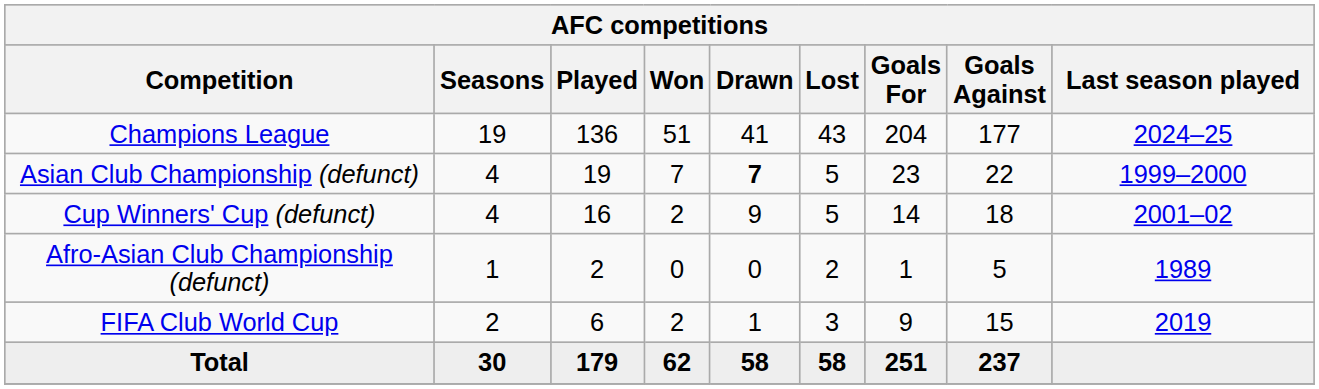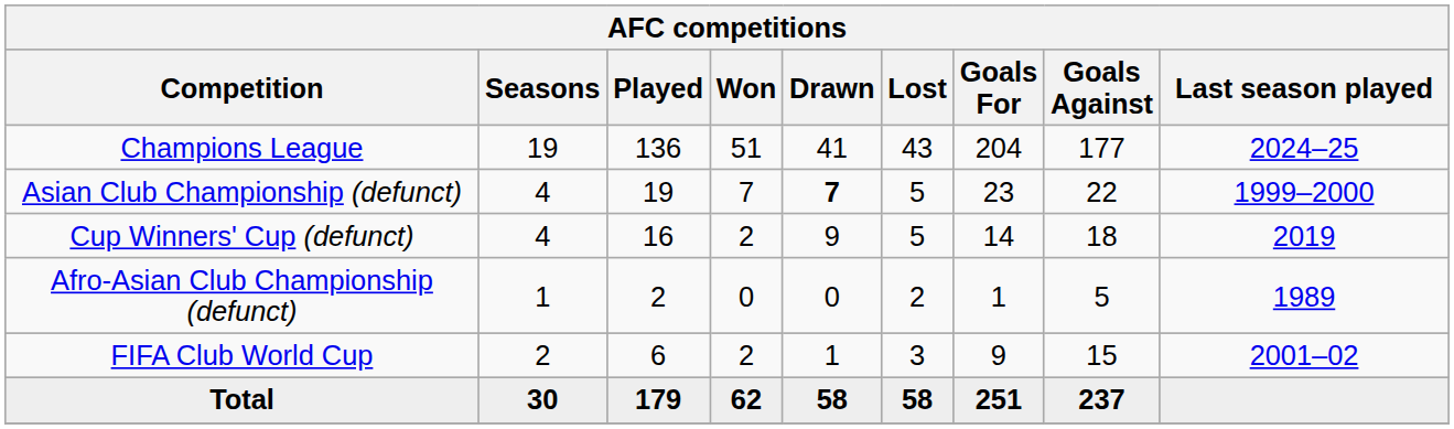 <table class="wikitable" style="font-size:95%; text-align: center;">
 <tr>
 <th colspan="9">AFC competitions</th>
 </tr>
 <tr>
 <th width="250">Competition</th>
 <th width="30">Seasons</th>
 <th width="30">Played</th>
 <th width="30">Won</th>
 <th width="30">Drawn</th>
 <th width="30">Lost</th>
 <th width="30">Goals For</th>
 <th width="30">Goals Against</th>
 <th width="150">Last season played</th>
 </tr>
 <tr>
 <td><a href='#'>Champions League</a></td>
 <td>19</td>
 <td>136</td>
 <td>51</td>
 <td>41</td>
 <td>43</td>
 <td>204</td>
 <td>177</td>
 <td><a href='#'>2024–25</a></td>
 </tr>
 <tr>
 <td><a href='#'>Asian Club Championship</a> <em>(defunct)</em></td>
 <td>4</td>
 <td>19</td>
 <td>7</td>
 <td><strong>7</strong></td>
 <td>5</td>
 <td>23</td>
 <td>22</td>
 <td><a href='#'>1999–2000</a></td>
 </tr>
 <tr>
 <td><a href='#'>Cup Winners' Cup</a> <em>(defunct)</em></td>
 <td>4</td>
 <td>16</td>
 <td>2</td>
 <td>9</td>
 <td>5</td>
 <td>14</td>
 <td>18</td>
-<td><a href='#'>2001–02</a></td>
+<td><a href='#'>2019</a></td>
 </tr>
 <tr>
 <td><a href='#'>Afro-Asian Club Championship</a> <em>(defunct)</em></td>
 <td>1</td>
 <td>2</td>
 <td>0</td>
 <td>0</td>
 <td>2</td>
 <td>1</td>
 <td>5</td>
 <td><a href='#'>1989</a></td>
 </tr>
 <tr>
 <td><a href='#'>FIFA Club World Cup</a></td>
 <td>2</td>
 <td>6</td>
 <td>2</td>
 <td>1</td>
 <td>3</td>
 <td>9</td>
 <td>15</td>
-<td><a href='#'>2019</a></td>
+<td><a href='#'>2001–02</a></td>
 </tr>
 <tr bgcolor=#EEEEEE>
 <td><strong>Total</strong></td>
 <td><strong>30</strong></td>
 <td><strong>179</strong></td>
 <td><strong>62</strong></td>
 <td><strong>58</strong></td>
 <td><strong>58</strong></td>
 <td><strong>251</strong></td>
 <td><strong>237</strong></td>
 <td></td>
 </tr>
 <tr>
 </tr>
 </table>
